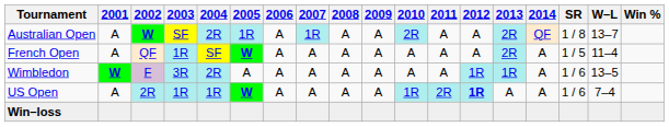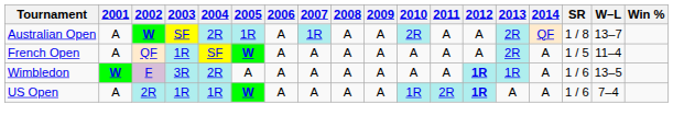 <table class=wikitable style=text-align:center>
 <tr>
 <th>Tournament</th>
 <th><a href='#'>2001</a></th>
 <th><a href='#'>2002</a></th>
 <th><a href='#'>2003</a></th>
 <th><a href='#'>2004</a></th>
 <th><a href='#'>2005</a></th>
 <th><a href='#'>2006</a></th>
 <th><a href='#'>2007</a></th>
 <th><a href='#'>2008</a></th>
 <th><a href='#'>2009</a></th>
 <th><a href='#'>2010</a></th>
 <th><a href='#'>2011</a></th>
 <th><a href='#'>2012</a></th>
 <th><a href='#'>2013</a></th>
 <th><a href='#'>2014</a></th>
 <th>SR</th>
 <th>W–L</th>
 <th>Win %</th>
 </tr>
 <tr>
 <td align=left><a href='#'>Australian Open</a></td>
 <td>A</td>
 <td bgcolor=lime><strong><a href='#'>W</a></strong></td>
 <td bgcolor=yellow><a href='#'>SF</a></td>
 <td bgcolor=afeeee><a href='#'>2R</a></td>
 <td bgcolor=afeeee><a href='#'>1R</a></td>
 <td>A</td>
 <td bgcolor=afeeee><a href='#'>1R</a></td>
 <td>A</td>
 <td>A</td>
 <td bgcolor=afeeee><a href='#'>2R</a></td>
 <td>A</td>
 <td>A</td>
 <td bgcolor=afeeee><a href='#'>2R</a></td>
 <td bgcolor=ffebcd><a href='#'>QF</a></td>
 <td>1 / 8</td>
 <td>13–7</td>
 <td></td>
 </tr>
 <tr>
 <td align=left><a href='#'>French Open</a></td>
 <td>A</td>
 <td bgcolor=ffebcd><a href='#'>QF</a></td>
 <td bgcolor=afeeee><a href='#'>1R</a></td>
 <td bgcolor=yellow><a href='#'>SF</a></td>
 <td bgcolor=lime><strong><a href='#'>W</a></strong></td>
 <td>A</td>
 <td>A</td>
 <td>A</td>
 <td>A</td>
 <td>A</td>
 <td>A</td>
 <td>A</td>
 <td bgcolor=afeeee><a href='#'>2R</a></td>
 <td>A</td>
 <td>1 / 5</td>
 <td>11–4</td>
 <td></td>
 </tr>
 <tr>
 <td align=left><a href='#'>Wimbledon</a></td>
 <td bgcolor=lime><strong><a href='#'>W</a></strong></td>
 <td bgcolor=thistle><a href='#'>F</a></td>
 <td bgcolor=afeeee><a href='#'>3R</a></td>
 <td bgcolor=afeeee><a href='#'>2R</a></td>
 <td>A</td>
 <td>A</td>
 <td>A</td>
 <td>A</td>
 <td>A</td>
 <td>A</td>
 <td>A</td>
-<td bgcolor=afeeee><a href='#'>1R</a></td>
+<td bgcolor=afeeee><strong><a href='#'>1R</a></strong></td>
 <td bgcolor=afeeee><a href='#'>1R</a></td>
 <td>A</td>
 <td>1 / 6</td>
 <td>13–5</td>
 <td></td>
 </tr>
 <tr>
 <td align=left><a href='#'>US Open</a></td>
 <td>A</td>
 <td bgcolor=afeeee><a href='#'>2R</a></td>
 <td bgcolor=afeeee><a href='#'>1R</a></td>
 <td bgcolor=afeeee><a href='#'>1R</a></td>
 <td bgcolor=lime><strong><a href='#'>W</a></strong></td>
 <td>A</td>
 <td>A</td>
 <td>A</td>
 <td>A</td>
 <td bgcolor=afeeee><a href='#'>1R</a></td>
 <td bgcolor=afeeee><a href='#'>2R</a></td>
 <td bgcolor=afeeee><strong><a href='#'>1R</a></strong></td>
 <td>A</td>
 <td>A</td>
 <td>1 / 6</td>
 <td>7–4</td>
 <td></td>
 </tr>
-<tr style=background:#efefef;font-weight:bold>
-<td align=left>Win–loss</td>
-<td></td>
-<td></td>
-<td></td>
-<td></td>
-<td></td>
-<td></td>
-<td></td>
-<td></td>
-<td></td>
-<td></td>
-<td></td>
-<td></td>
-<td></td>
-<td></td>
-<td></td>
-<td></td>
-<td></td>
-</tr>
 </table>
